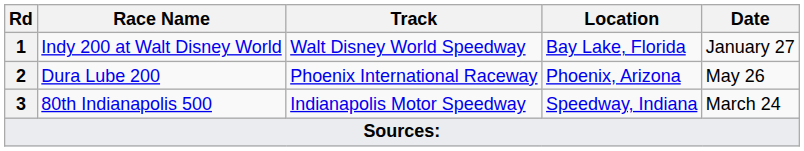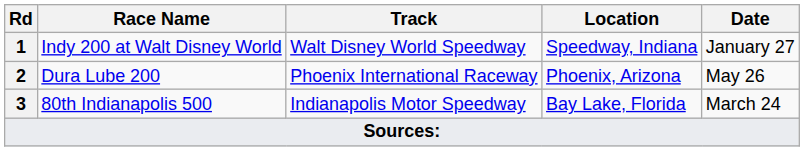 <table class="wikitable" style="font-size: 85%">
 <tr>
 <th>Rd</th>
 <th>Race Name</th>
 <th>Track</th>
 <th>Location</th>
 <th>Date</th>
 </tr>
 <tr>
 <th>1</th>
 <td><a href='#'>Indy 200 at Walt Disney World</a></td>
 <td><a href='#'>Walt Disney World Speedway</a></td>
-<td><a href='#'>Bay Lake, Florida</a></td>
+<td><a href='#'>Speedway, Indiana</a></td>
 <td>January 27</td>
 </tr>
 <tr>
 <th>2</th>
 <td><a href='#'>Dura Lube 200</a></td>
 <td><a href='#'>Phoenix International Raceway</a></td>
 <td><a href='#'>Phoenix, Arizona</a></td>
 <td>May 26</td>
 </tr>
 <tr>
 <th>3</th>
 <td><a href='#'>80th Indianapolis 500</a></td>
 <td><a href='#'>Indianapolis Motor Speedway</a></td>
-<td><a href='#'>Speedway, Indiana</a></td>
+<td><a href='#'>Bay Lake, Florida</a></td>
 <td>March 24</td>
 </tr>
 <tr>
 <td colspan="5" style="background-color:#EAECF0;text-align:center" align="bottom"><strong>Sources:</strong></td>
 </tr>
 </table>
